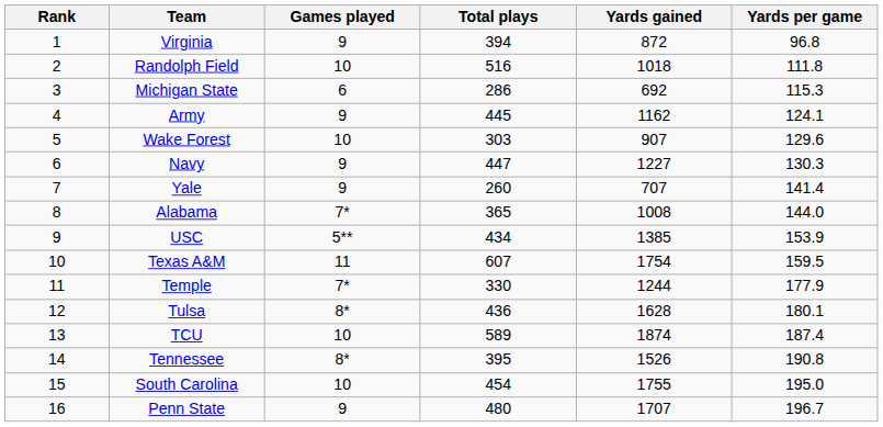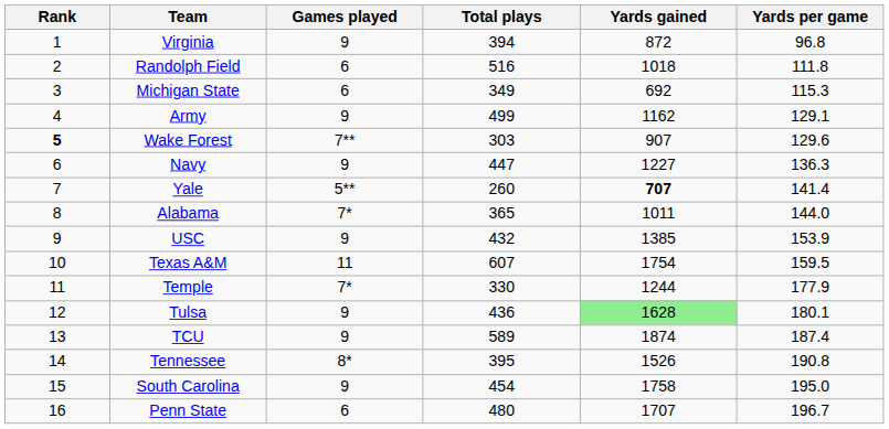 <table class="wikitable sortable">
 <tr>
 <th bgcolor="#DDDDFF" width="10%">Rank</th>
 <th bgcolor="#DDDDFF" width="15%">Team</th>
 <th bgcolor="#DDDDFF" width="15%">Games played</th>
 <th bgcolor="#DDDDFF" width="15%">Total plays</th>
 <th bgcolor="#DDDDFF" width="15%">Yards gained</th>
 <th bgcolor="#DDDDFF" width="14%">Yards per game</th>
 </tr>
 <tr align="center">
 <td>1</td>
 <td><a href='#'>Virginia</a></td>
 <td>9</td>
 <td>394</td>
 <td>872</td>
 <td>96.8</td>
 </tr>
 <tr align="center">
 <td>2</td>
 <td><a href='#'>Randolph Field</a></td>
-<td>10</td>
+<td>6</td>
 <td>516</td>
 <td>1018</td>
 <td>111.8</td>
 </tr>
 <tr align="center">
 <td>3</td>
 <td><a href='#'>Michigan State</a></td>
 <td>6</td>
-<td>286</td>
+<td>349</td>
 <td>692</td>
 <td>115.3</td>
 </tr>
 <tr align="center">
 <td>4</td>
 <td><a href='#'>Army</a></td>
 <td>9</td>
-<td>445</td>
+<td>499</td>
 <td>1162</td>
-<td>124.1</td>
+<td>129.1</td>
 </tr>
 <tr align="center">
-<td>5</td>
+<td><strong>5</strong></td>
 <td><a href='#'>Wake Forest</a></td>
-<td>10</td>
+<td>7**</td>
 <td>303</td>
 <td>907</td>
 <td>129.6</td>
 </tr>
 <tr align="center">
 <td>6</td>
 <td><a href='#'>Navy</a></td>
 <td>9</td>
 <td>447</td>
 <td>1227</td>
-<td>130.3</td>
+<td>136.3</td>
 </tr>
 <tr align="center">
 <td>7</td>
 <td><a href='#'>Yale</a></td>
-<td>9</td>
+<td>5**</td>
 <td>260</td>
-<td>707</td>
+<td><strong>707</strong></td>
 <td>141.4</td>
 </tr>
 <tr align="center">
 <td>8</td>
 <td><a href='#'>Alabama</a></td>
 <td>7*</td>
 <td>365</td>
-<td>1008</td>
+<td>1011</td>
 <td>144.0</td>
 </tr>
 <tr align="center">
 <td>9</td>
 <td><a href='#'>USC</a></td>
-<td>5**</td>
-<td>434</td>
+<td>9</td>
+<td>432</td>
 <td>1385</td>
 <td>153.9</td>
 </tr>
 <tr align="center">
 <td>10</td>
 <td><a href='#'>Texas A&M</a></td>
 <td>11</td>
 <td>607</td>
 <td>1754</td>
 <td>159.5</td>
 </tr>
 <tr align="center">
 <td>11</td>
 <td><a href='#'>Temple</a></td>
 <td>7*</td>
 <td>330</td>
 <td>1244</td>
 <td>177.9</td>
 </tr>
 <tr align="center">
 <td>12</td>
 <td><a href='#'>Tulsa</a></td>
-<td>8*</td>
+<td>9</td>
 <td>436</td>
-<td>1628</td>
+<td style="background: lightgreen;">1628</td>
 <td>180.1</td>
 </tr>
 <tr align="center">
 <td>13</td>
 <td><a href='#'>TCU</a></td>
-<td>10</td>
+<td>9</td>
 <td>589</td>
 <td>1874</td>
 <td>187.4</td>
 </tr>
 <tr align="center">
 <td>14</td>
 <td><a href='#'>Tennessee</a></td>
 <td>8*</td>
 <td>395</td>
 <td>1526</td>
 <td>190.8</td>
 </tr>
 <tr align="center">
 <td>15</td>
 <td><a href='#'>South Carolina</a></td>
-<td>10</td>
+<td>9</td>
 <td>454</td>
-<td>1755</td>
+<td>1758</td>
 <td>195.0</td>
 </tr>
 <tr align="center">
 <td>16</td>
 <td><a href='#'>Penn State</a></td>
-<td>9</td>
+<td>6</td>
 <td>480</td>
 <td>1707</td>
 <td>196.7</td>
 </tr>
 </table>
